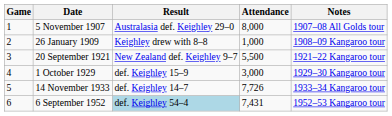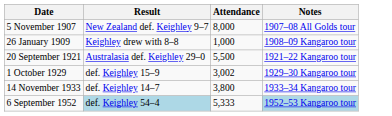 <table class="wikitable">
 <tr>
-<th>Game</th>
 <th>Date</th>
 <th>Result</th>
 <th>Attendance</th>
 <th>Notes</th>
 </tr>
 <tr>
-<td>1</td>
 <td>5 November 1907</td>
-<td> <a href='#'>Australasia</a> def.  <a href='#'>Keighley</a> 29–0</td>
+<td> <a href='#'>New Zealand</a> def.  <a href='#'>Keighley</a> 9–7</td>
 <td>8,000</td>
 <td><a href='#'>1907–08 All Golds tour</a></td>
 </tr>
 <tr>
-<td>2</td>
 <td>26 January 1909</td>
 <td> <a href='#'>Keighley</a> drew with   8–8</td>
 <td>1,000</td>
 <td><a href='#'>1908–09 Kangaroo tour</a></td>
 </tr>
 <tr>
-<td>3</td>
 <td>20 September 1921</td>
-<td> <a href='#'>New Zealand</a> def.  <a href='#'>Keighley</a> 9–7</td>
+<td> <a href='#'>Australasia</a> def.  <a href='#'>Keighley</a> 29–0</td>
 <td>5,500</td>
 <td><a href='#'>1921–22 Kangaroo tour</a></td>
 </tr>
 <tr>
-<td>4</td>
 <td>1 October 1929</td>
 <td>  def.  <a href='#'>Keighley</a> 15–9</td>
-<td>3,000</td>
+<td>3,002</td>
 <td><a href='#'>1929–30 Kangaroo tour</a></td>
 </tr>
 <tr>
-<td>5</td>
 <td>14 November 1933</td>
 <td>  def.  <a href='#'>Keighley</a> 14–7</td>
-<td>7,726</td>
+<td>3,800</td>
 <td><a href='#'>1933–34 Kangaroo tour</a></td>
 </tr>
 <tr>
-<td>6</td>
 <td>6 September 1952</td>
 <td style="background: lightblue;">  def.  <a href='#'>Keighley</a> 54–4</td>
-<td>7,431</td>
-<td><a href='#'>1952–53 Kangaroo tour</a></td>
+<td>5,333</td>
+<td style="background: lightblue;"><a href='#'>1952–53 Kangaroo tour</a></td>
 </tr>
 </table>
